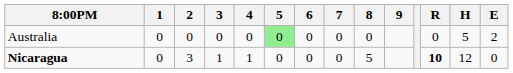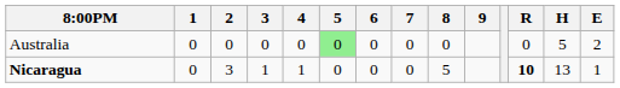 <table border=1 cellspacing=0 width=600 style="margin-left:3em;" class="wikitable">
 <tr style="text-align:center; background-color:#e6e6e6;">
 <th align=left width=28%>8:00PM</th>
 <th width=6%>1</th>
 <th width=6%>2</th>
 <th width=6%>3</th>
 <th width=6%>4</th>
 <th width=6%>5</th>
 <th width=6%>6</th>
 <th width=6%>7</th>
 <th width=6%>8</th>
 <th width=6%>9</th>
 <th rowspan="3" width=0.5%></th>
 <th width=6%>R</th>
 <th width=6%>H</th>
 <th width=6%>E</th>
 </tr>
 <tr style="text-align:center;">
 <td align=left> Australia</td>
 <td>0</td>
 <td>0</td>
 <td>0</td>
 <td>0</td>
 <td style="background: lightgreen;">0</td>
 <td>0</td>
 <td>0</td>
 <td>0</td>
 <td></td>
 <td>0</td>
 <td>5</td>
 <td>2</td>
 </tr>
 <tr style="text-align:center;">
 <td align=left> <strong>Nicaragua</strong></td>
 <td>0</td>
 <td>3</td>
 <td>1</td>
 <td>1</td>
 <td>0</td>
 <td>0</td>
 <td>0</td>
 <td>5</td>
 <td></td>
 <td><strong>10</strong></td>
-<td>12</td>
-<td>0</td>
+<td>13</td>
+<td>1</td>
 </tr>
 </table>
